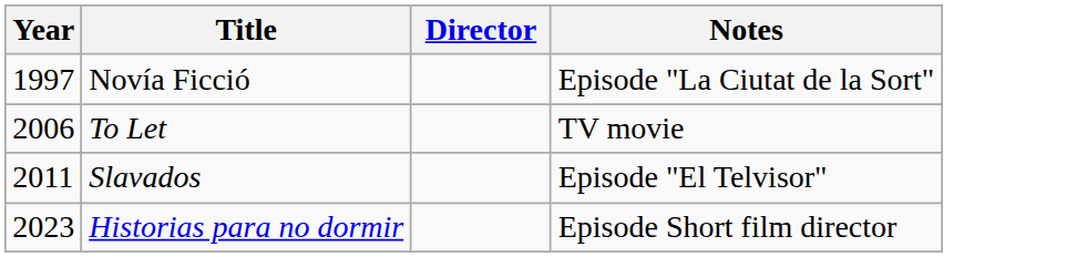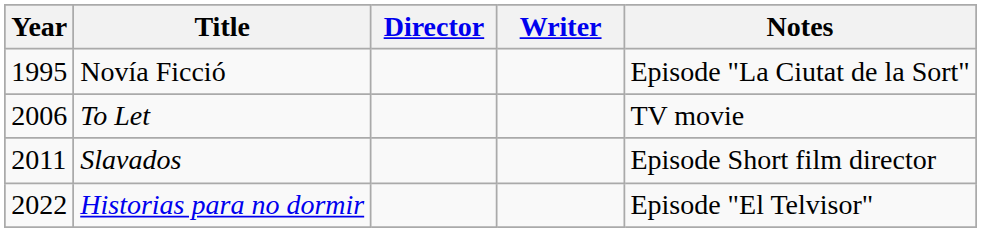 <table class="wikitable sortable">
 <tr>
 <th>Year</th>
 <th>Title</th>
 <th width=65><a href='#'>Director</a></th>
+<th width=65><a href='#'>Writer</a></th>
 <th>Notes</th>
 </tr>
 <tr>
-<td>1997</td>
+<td>1995</td>
 <td>Novía Ficció</td>
+<td></td>
 <td></td>
 <td>Episode "La Ciutat de la Sort"</td>
 </tr>
 <tr>
 <td>2006</td>
 <td><em>To Let</em></td>
 <td></td>
+<td></td>
 <td>TV movie</td>
 </tr>
 <tr>
 <td>2011</td>
 <td><em>Slavados</em></td>
 <td></td>
-<td>Episode "El Telvisor"</td>
-</tr>
-<tr>
-<td>2023</td>
-<td><em><a href='#'>Historias para no dormir</a></em></td>
 <td></td>
 <td>Episode Short film director</td>
 </tr>
+<tr>
+<td>2022</td>
+<td><em><a href='#'>Historias para no dormir</a></em></td>
+<td></td>
+<td></td>
+<td>Episode "El Telvisor"</td>
+</tr>
 </table>
